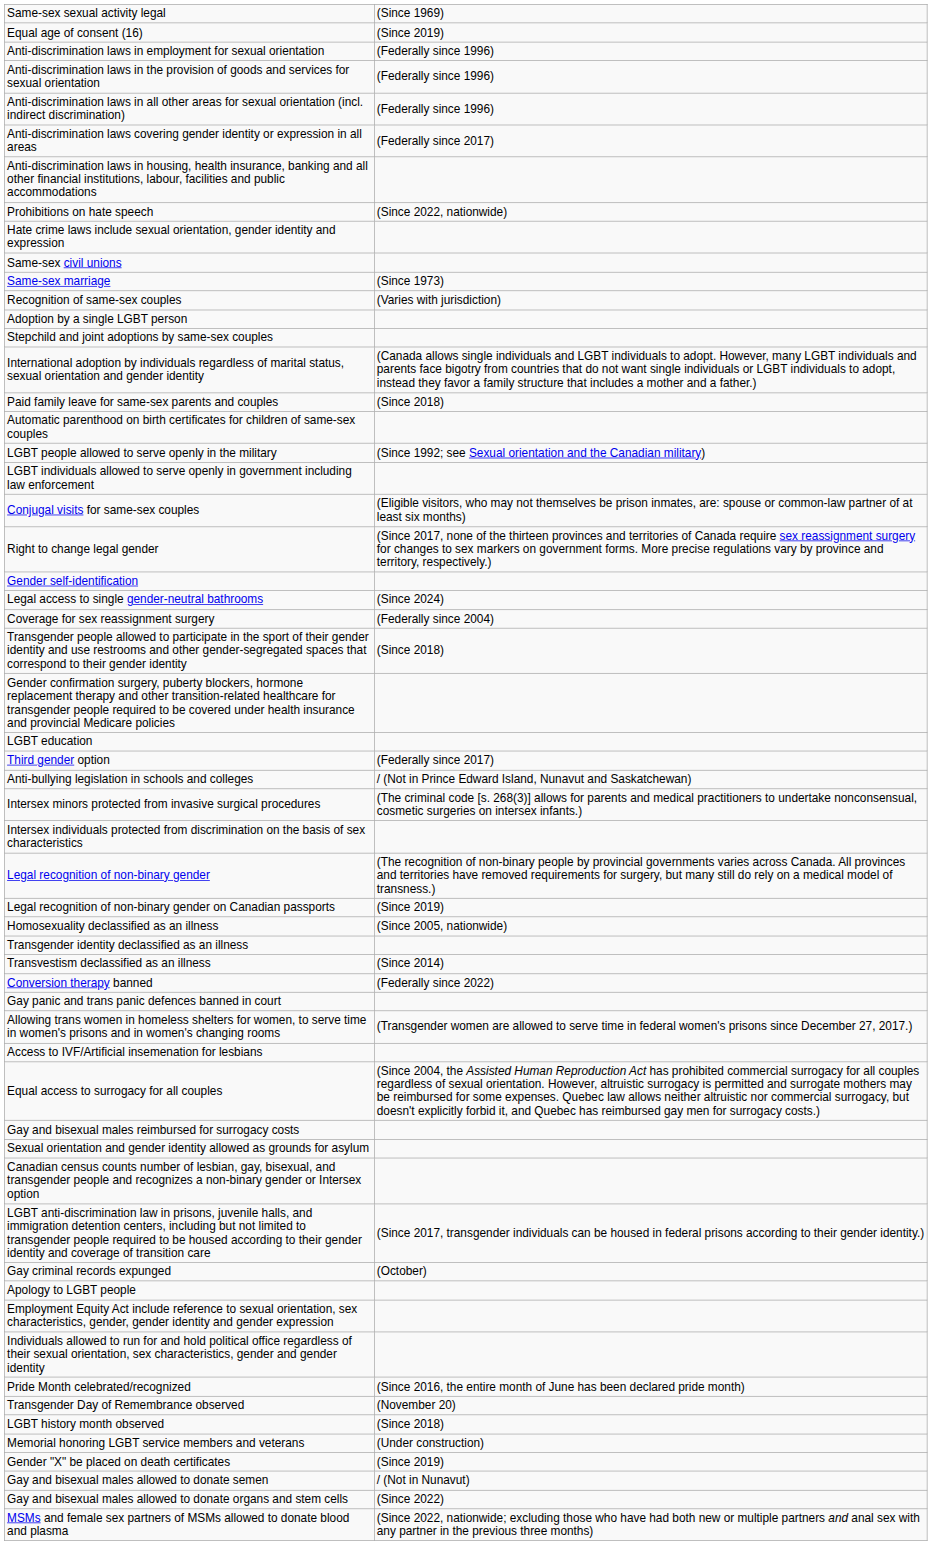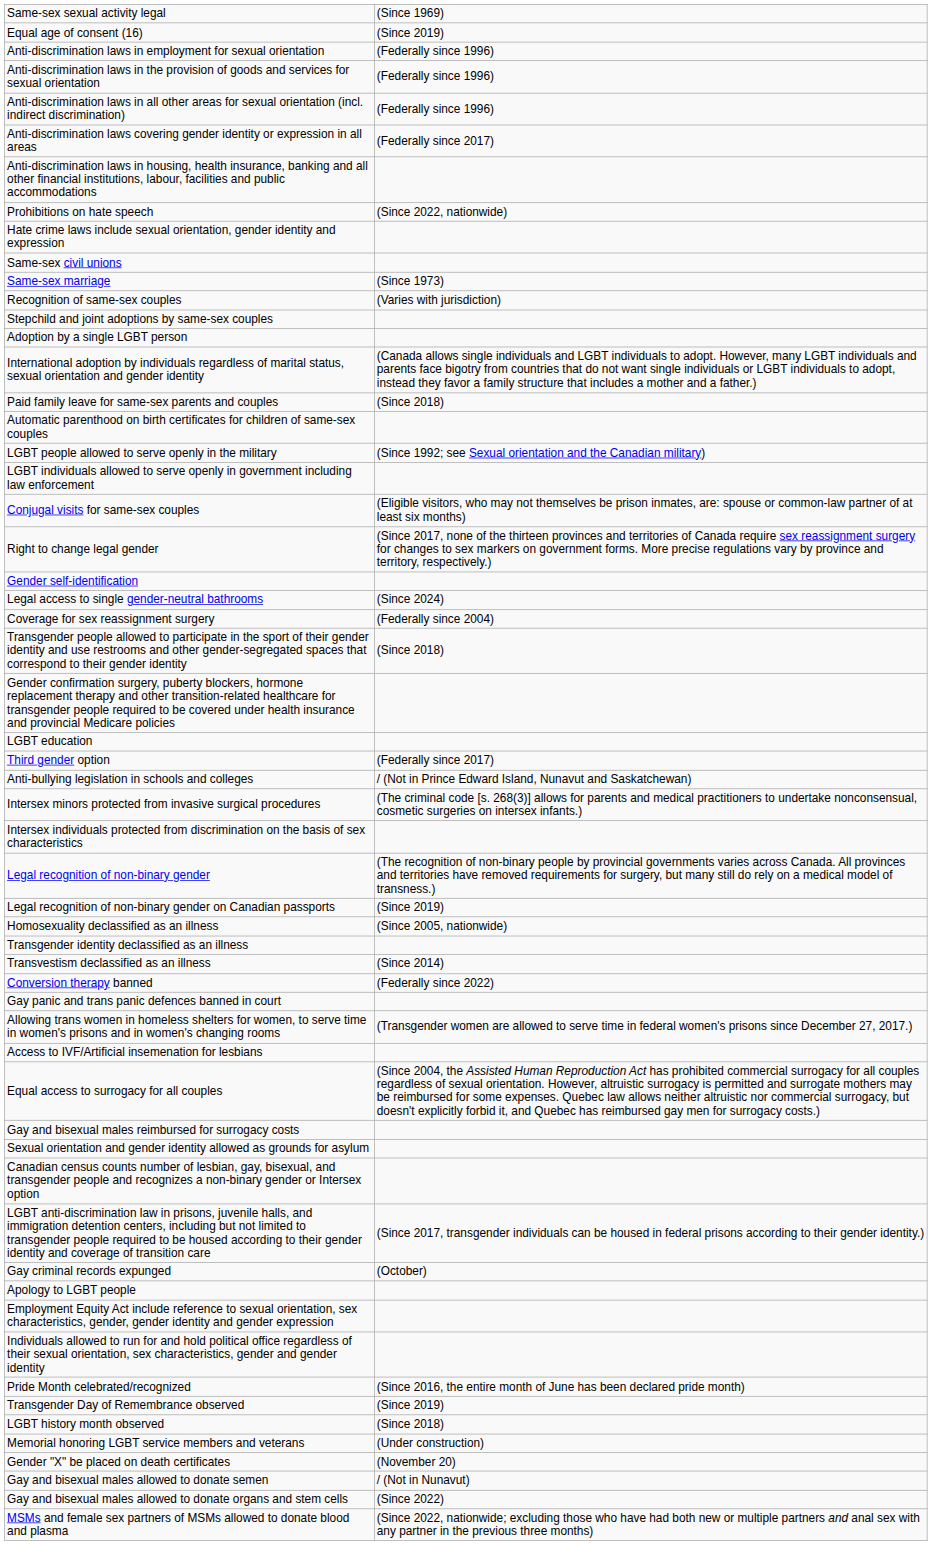 <table class="wikitable">
 <tr>
 <td>Same-sex sexual activity legal</td>
 <td> (Since 1969)</td>
 </tr>
 <tr>
 <td>Equal age of consent (16)</td>
 <td> (Since 2019)</td>
 </tr>
 <tr>
 <td>Anti-discrimination laws in employment for sexual orientation</td>
 <td> (Federally since 1996)</td>
 </tr>
 <tr>
 <td>Anti-discrimination laws in the provision of goods and services for sexual orientation</td>
 <td> (Federally since 1996)</td>
 </tr>
 <tr>
 <td>Anti-discrimination laws in all other areas for sexual orientation (incl. indirect discrimination)</td>
 <td> (Federally since 1996)</td>
 </tr>
 <tr>
 <td>Anti-discrimination laws covering gender identity or expression in all areas</td>
 <td> (Federally since 2017)</td>
 </tr>
 <tr>
 <td>Anti-discrimination laws in housing, health insurance, banking and all other financial institutions, labour, facilities and public accommodations</td>
 <td></td>
 </tr>
 <tr>
 <td>Prohibitions on hate speech</td>
 <td> (Since 2022, nationwide)</td>
 </tr>
 <tr>
 <td>Hate crime laws include sexual orientation, gender identity and expression</td>
 <td></td>
 </tr>
 <tr>
 <td>Same-sex <a href='#'>civil unions</a></td>
 <td></td>
 </tr>
 <tr>
 <td><a href='#'>Same-sex marriage</a></td>
 <td> (Since 1973)</td>
 </tr>
 <tr>
 <td>Recognition of same-sex couples</td>
 <td> (Varies with jurisdiction)</td>
 </tr>
 <tr>
-<td>Adoption by a single LGBT person</td>
+<td>Stepchild and joint adoptions by same-sex couples</td>
 <td></td>
 </tr>
 <tr>
-<td>Stepchild and joint adoptions by same-sex couples</td>
+<td>Adoption by a single LGBT person</td>
 <td></td>
 </tr>
 <tr>
 <td>International adoption by individuals regardless of marital status, sexual orientation and gender identity</td>
 <td> (Canada allows single individuals and LGBT individuals to adopt. However, many LGBT individuals and parents face bigotry from countries that do not want single individuals or LGBT individuals to adopt, instead they favor a family structure that includes a mother and a father.)</td>
 </tr>
 <tr>
 <td>Paid family leave for same-sex parents and couples</td>
 <td> (Since 2018)</td>
 </tr>
 <tr>
 <td>Automatic parenthood on birth certificates for children of same-sex couples</td>
 <td></td>
 </tr>
 <tr>
 <td>LGBT people allowed to serve openly in the military</td>
 <td> (Since 1992; see <a href='#'>Sexual orientation and the Canadian military</a>)</td>
 </tr>
 <tr>
 <td>LGBT individuals allowed to serve openly in government including law enforcement</td>
 <td></td>
 </tr>
 <tr>
 <td><a href='#'>Conjugal visits</a> for same-sex couples</td>
 <td> (Eligible visitors, who may not themselves be prison inmates, are: spouse or common-law partner of at least six months)</td>
 </tr>
 <tr>
 <td>Right to change legal gender</td>
 <td> (Since 2017, none of the thirteen provinces and territories of Canada require <a href='#'>sex reassignment surgery</a> for changes to sex markers on government forms. More precise regulations vary by province and territory, respectively.)</td>
 </tr>
 <tr>
 <td><a href='#'>Gender self-identification</a></td>
 <td></td>
 </tr>
 <tr>
 <td>Legal access to single <a href='#'>gender-neutral bathrooms</a></td>
 <td> (Since 2024)</td>
 </tr>
 <tr>
 <td>Coverage for sex reassignment surgery</td>
 <td> (Federally since 2004)</td>
 </tr>
 <tr>
 <td>Transgender people allowed to participate in the sport of their gender identity and use restrooms and other gender-segregated spaces that correspond to their gender identity</td>
 <td> (Since 2018)</td>
 </tr>
 <tr>
 <td>Gender confirmation surgery, puberty blockers, hormone replacement therapy and other transition-related healthcare for transgender people required to be covered under health insurance and provincial Medicare policies</td>
 <td></td>
 </tr>
 <tr>
 <td>LGBT education</td>
 <td></td>
 </tr>
 <tr>
 <td><a href='#'>Third gender</a> option</td>
 <td> (Federally since 2017)</td>
 </tr>
 <tr>
 <td>Anti-bullying legislation in schools and colleges</td>
 <td>/ (Not in Prince Edward Island, Nunavut and Saskatchewan)</td>
 </tr>
 <tr>
 <td>Intersex minors protected from invasive surgical procedures</td>
 <td> (The criminal code [s. 268(3)] allows for parents and medical practitioners to undertake nonconsensual, cosmetic surgeries on intersex infants.)</td>
 </tr>
 <tr>
 <td>Intersex individuals protected from discrimination on the basis of sex characteristics</td>
 <td></td>
 </tr>
 <tr>
 <td><a href='#'>Legal recognition of non-binary gender</a></td>
 <td> (The recognition of non-binary people by provincial governments varies across Canada. All provinces and territories have removed requirements for surgery, but many still do rely on a medical model of transness.)</td>
 </tr>
 <tr>
 <td>Legal recognition of non-binary gender on Canadian passports</td>
 <td> (Since 2019)</td>
 </tr>
 <tr>
 <td>Homosexuality declassified as an illness</td>
 <td> (Since 2005, nationwide)</td>
 </tr>
 <tr>
 <td>Transgender identity declassified as an illness</td>
 <td></td>
 </tr>
 <tr>
 <td>Transvestism declassified as an illness</td>
 <td> (Since 2014)</td>
 </tr>
 <tr>
 <td><a href='#'>Conversion therapy</a> banned</td>
 <td> (Federally since 2022)</td>
 </tr>
 <tr>
 <td>Gay panic and trans panic defences banned in court</td>
 <td></td>
 </tr>
 <tr>
 <td>Allowing trans women in homeless shelters for women, to serve time in women's prisons and in women's changing rooms</td>
 <td> (Transgender women are allowed to serve time in federal women's prisons since December 27, 2017.)</td>
 </tr>
 <tr>
 <td>Access to IVF/Artificial insemenation for lesbians</td>
 <td></td>
 </tr>
 <tr>
 <td>Equal access to surrogacy for all couples</td>
 <td> (Since 2004, the <em>Assisted Human Reproduction Act</em> has prohibited commercial surrogacy for all couples regardless of sexual orientation. However, altruistic surrogacy is permitted and surrogate mothers may be reimbursed for some expenses. Quebec law allows neither altruistic nor commercial surrogacy, but doesn't explicitly forbid it, and Quebec has reimbursed gay men for surrogacy costs.)</td>
 </tr>
 <tr>
 <td>Gay and bisexual males reimbursed for surrogacy costs</td>
 <td></td>
 </tr>
 <tr>
 <td>Sexual orientation and gender identity allowed as grounds for asylum</td>
 <td></td>
 </tr>
 <tr>
 <td>Canadian census counts number of lesbian, gay, bisexual, and transgender people and recognizes a non-binary gender or Intersex option</td>
 <td></td>
 </tr>
 <tr>
 <td>LGBT anti-discrimination law in prisons, juvenile halls, and immigration detention centers, including but not limited to transgender people required to be housed according to their gender identity and coverage of transition care</td>
 <td> (Since 2017, transgender individuals can be housed in federal prisons according to their gender identity.)</td>
 </tr>
 <tr>
 <td>Gay criminal records expunged</td>
 <td> (October)</td>
 </tr>
 <tr>
 <td>Apology to LGBT people</td>
 <td></td>
 </tr>
 <tr>
 <td>Employment Equity Act include reference to sexual orientation, sex characteristics, gender, gender identity and gender expression</td>
 <td></td>
 </tr>
 <tr>
 <td>Individuals allowed to run for and hold political office regardless of their sexual orientation, sex characteristics, gender and gender identity</td>
 <td></td>
 </tr>
 <tr>
 <td>Pride Month celebrated/recognized</td>
 <td> (Since 2016, the entire month of June has been declared pride month)</td>
 </tr>
 <tr>
 <td>Transgender Day of Remembrance observed</td>
-<td> (November 20)</td>
+<td> (Since 2019)</td>
 </tr>
 <tr>
 <td>LGBT history month observed</td>
 <td> (Since 2018)</td>
 </tr>
 <tr>
 <td>Memorial honoring LGBT service members and veterans</td>
 <td> (Under construction)</td>
 </tr>
 <tr>
 <td>Gender "X" be placed on death certificates</td>
-<td> (Since 2019)</td>
+<td> (November 20)</td>
 </tr>
 <tr>
 <td>Gay and bisexual males allowed to donate semen</td>
 <td>/ (Not in Nunavut)</td>
 </tr>
 <tr>
 <td>Gay and bisexual males allowed to donate organs and stem cells</td>
 <td> (Since 2022)</td>
 </tr>
 <tr>
 <td><a href='#'>MSMs</a> and female sex partners of MSMs allowed to donate blood and plasma</td>
 <td> (Since 2022, nationwide; excluding those who have had both new or multiple partners <em>and</em> anal sex with any partner in the previous three months)</td>
 </tr>
 </table>
